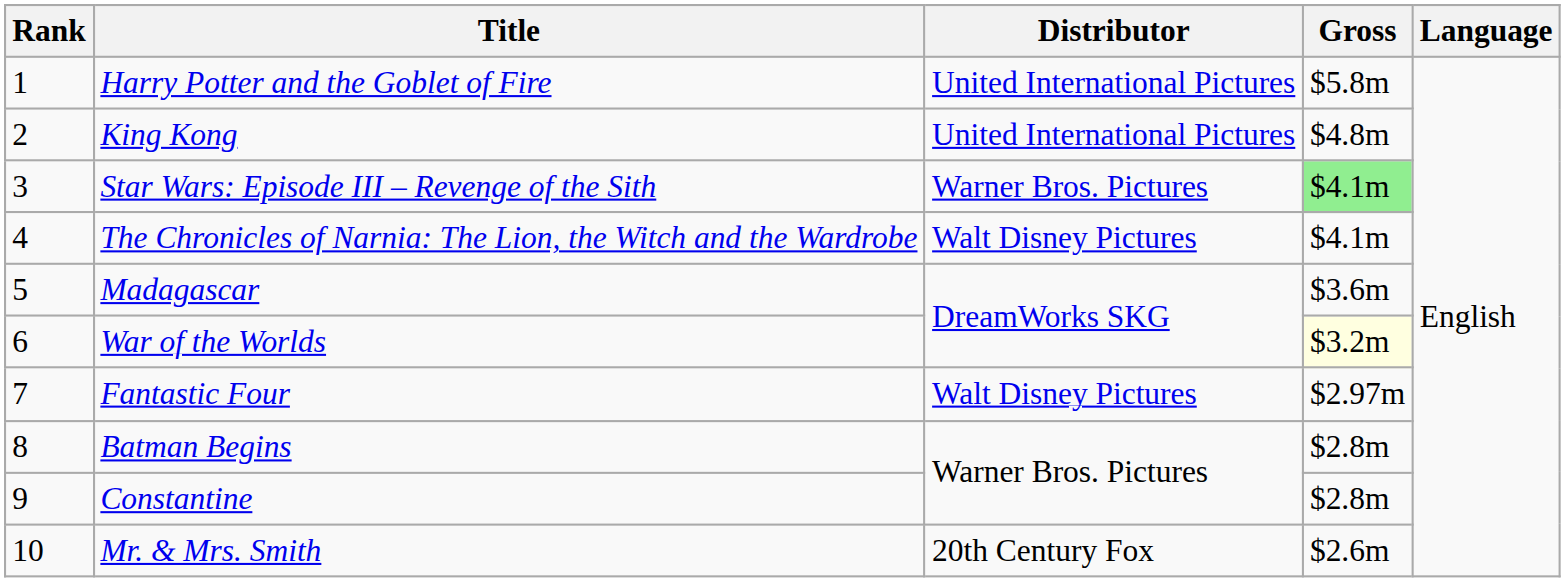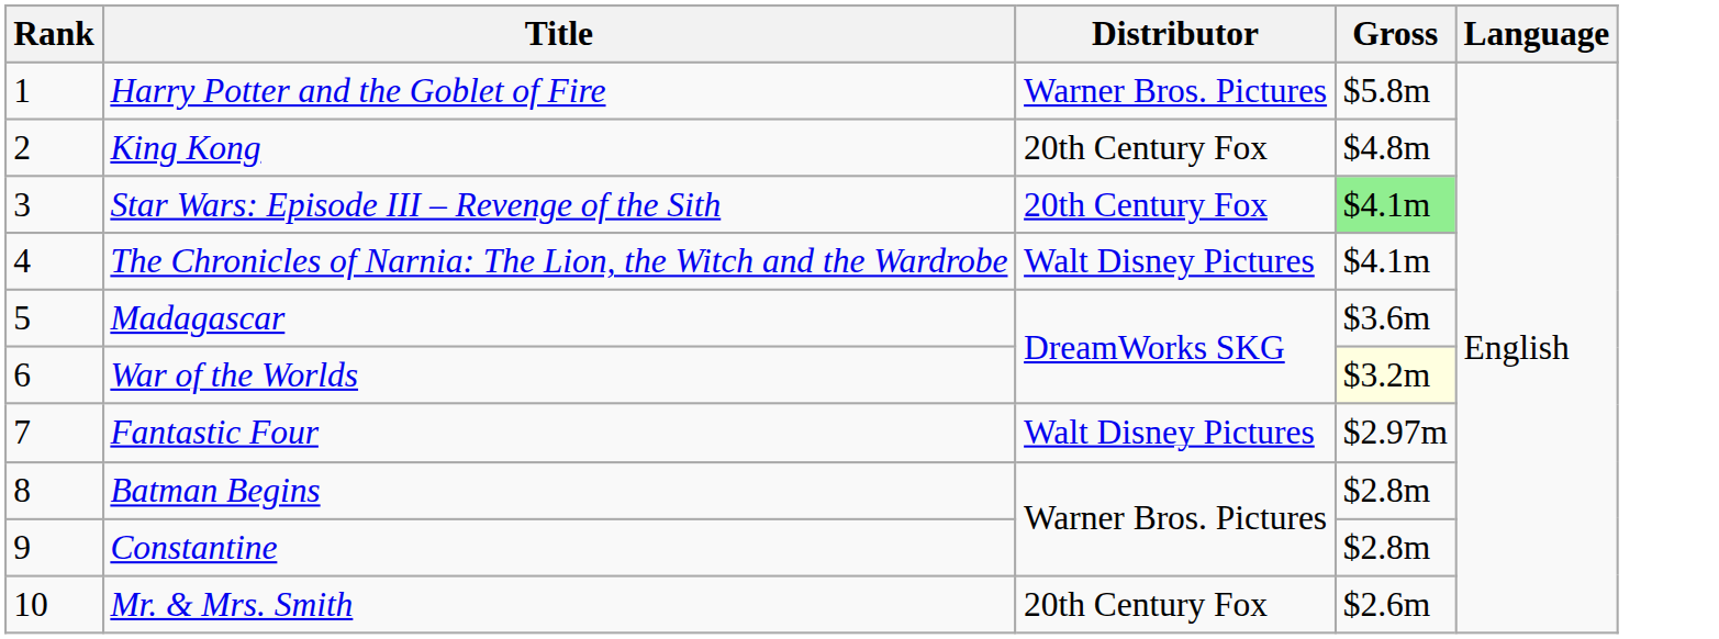 <table class="wikitable" style="font-size:95%">
 <tr>
 <th scope="col">Rank</th>
 <th scope="col">Title</th>
 <th scope="col">Distributor</th>
 <th scope="col">Gross</th>
 <th scope="col">Language</th>
 </tr>
 <tr>
 <td>1</td>
 <td><em><a href='#'>Harry Potter and the Goblet of Fire</a></em></td>
-<td><a href='#'>United International Pictures</a></td>
+<td><a href='#'>Warner Bros. Pictures</a></td>
 <td>$5.8m</td>
 <td rowspan="10">English</td>
 </tr>
 <tr>
 <td>2</td>
 <td><em><a href='#'>King Kong</a></em></td>
-<td><a href='#'>United International Pictures</a></td>
+<td>20th Century Fox</td>
 <td>$4.8m</td>
 </tr>
 <tr>
 <td>3</td>
 <td><em><a href='#'>Star Wars: Episode III – Revenge of the Sith</a></em></td>
-<td><a href='#'>Warner Bros. Pictures</a></td>
+<td><a href='#'>20th Century Fox</a></td>
 <td style="background: lightgreen;">$4.1m</td>
 </tr>
 <tr>
 <td>4</td>
 <td><em><a href='#'>The Chronicles of Narnia: The Lion, the Witch and the Wardrobe</a></em></td>
 <td><a href='#'>Walt Disney Pictures</a></td>
 <td>$4.1m</td>
 </tr>
 <tr>
 <td>5</td>
 <td><em><a href='#'>Madagascar</a></em></td>
 <td rowspan="2"><a href='#'>DreamWorks SKG</a></td>
 <td>$3.6m</td>
 </tr>
 <tr>
 <td>6</td>
 <td><em><a href='#'>War of the Worlds</a></em></td>
 <td style="background: lightyellow;">$3.2m</td>
 </tr>
 <tr>
 <td>7</td>
 <td><em><a href='#'>Fantastic Four</a></em></td>
 <td><a href='#'>Walt Disney Pictures</a></td>
 <td>$2.97m</td>
 </tr>
 <tr>
 <td>8</td>
 <td><em><a href='#'>Batman Begins</a></em></td>
 <td rowspan="2">Warner Bros. Pictures</td>
 <td>$2.8m</td>
 </tr>
 <tr>
 <td>9</td>
 <td><em><a href='#'>Constantine</a></em></td>
 <td>$2.8m</td>
 </tr>
 <tr>
 <td>10</td>
 <td><em><a href='#'>Mr. & Mrs. Smith</a></em></td>
 <td>20th Century Fox</td>
 <td>$2.6m</td>
 </tr>
 </table>
